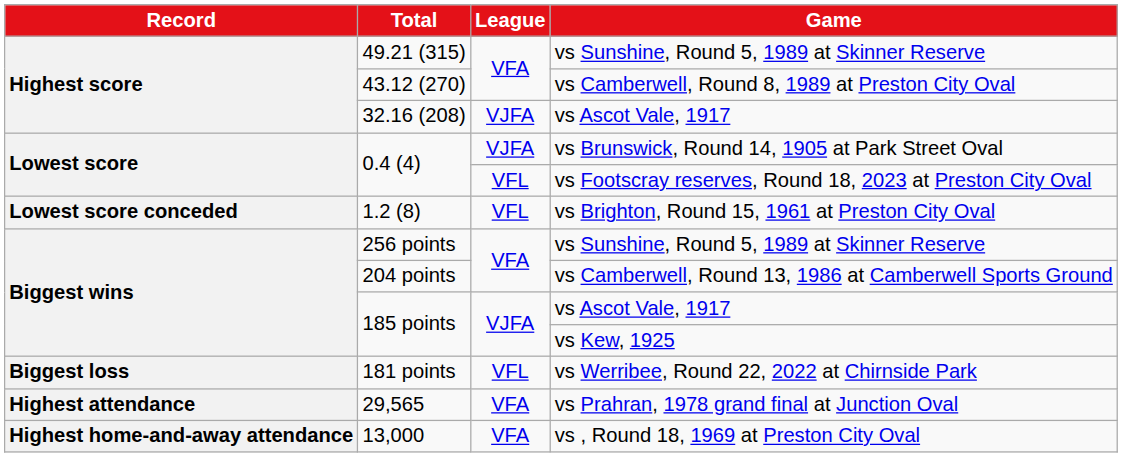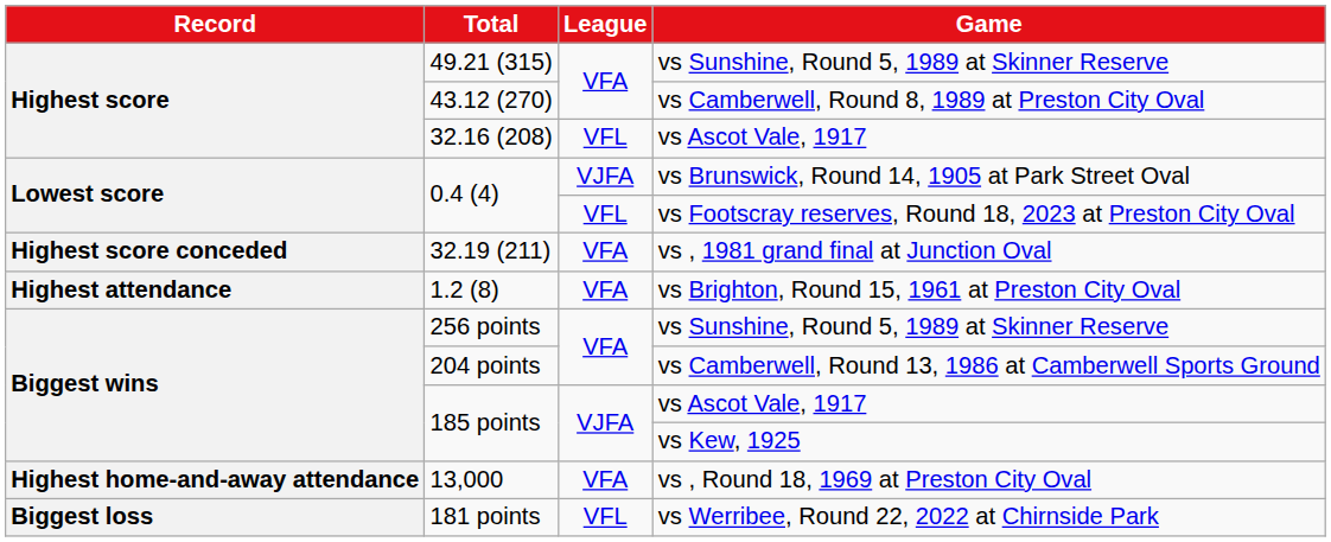 <table class="wikitable" style="text-align:left">
 <tr style="color:#FFFFFF; text-align:center; background:#E41118;">
 <td><strong>Record</strong></td>
 <td><strong>Total</strong></td>
 <td><strong>League</strong></td>
 <td><strong>Game</strong></td>
 </tr>
 <tr>
 <th rowspan=3; style=text-align:left>Highest score</th>
 <td>49.21 (315)</td>
 <td rowspan=2; align=center><a href='#'>VFA</a></td>
 <td>vs <a href='#'>Sunshine</a>, Round 5, <a href='#'>1989</a> at <a href='#'>Skinner Reserve</a></td>
 </tr>
 <tr>
 <td>43.12 (270)</td>
 <td>vs <a href='#'>Camberwell</a>, Round 8, <a href='#'>1989</a> at <a href='#'>Preston City Oval</a></td>
 </tr>
 <tr>
 <td>32.16 (208)</td>
-<td align=center><a href='#'>VJFA</a></td>
+<td align=center><a href='#'>VFL</a></td>
 <td>vs <a href='#'>Ascot Vale</a>, <a href='#'>1917</a></td>
 </tr>
 <tr>
 <th rowspan=2; style=text-align:left>Lowest score</th>
 <td rowspan=2>0.4 (4)</td>
 <td align=center><a href='#'>VJFA</a></td>
 <td>vs <a href='#'>Brunswick</a>, Round 14, <a href='#'>1905</a> at Park Street Oval</td>
 </tr>
 <tr>
 <td align=center><a href='#'>VFL</a></td>
 <td>vs <a href='#'>Footscray reserves</a>, Round 18, <a href='#'>2023</a> at <a href='#'>Preston City Oval</a></td>
 </tr>
 <tr>
-<th style=text-align:left>Lowest score conceded</th>
+<th style=text-align:left>Highest score conceded</th>
+<td>32.19 (211)</td>
+<td align=center><a href='#'>VFA</a></td>
+<td>vs , <a href='#'>1981 grand final</a> at <a href='#'>Junction Oval</a></td>
+</tr>
+<tr>
+<th style=text-align:left>Highest attendance</th>
 <td>1.2 (8)</td>
-<td align=center><a href='#'>VFL</a></td>
+<td align=center><a href='#'>VFA</a></td>
 <td>vs <a href='#'>Brighton</a>, Round 15, <a href='#'>1961</a> at <a href='#'>Preston City Oval</a></td>
 </tr>
 <tr>
 <th rowspan=4; style=text-align:left>Biggest wins</th>
 <td>256 points</td>
 <td rowspan=2; align=center><a href='#'>VFA</a></td>
 <td>vs <a href='#'>Sunshine</a>, Round 5, <a href='#'>1989</a> at <a href='#'>Skinner Reserve</a></td>
 </tr>
 <tr>
 <td>204 points</td>
 <td>vs <a href='#'>Camberwell</a>, Round 13, <a href='#'>1986</a> at <a href='#'>Camberwell Sports Ground</a></td>
 </tr>
 <tr>
 <td rowspan=2>185 points</td>
 <td rowspan=2; align=center><a href='#'>VJFA</a></td>
 <td>vs <a href='#'>Ascot Vale</a>, <a href='#'>1917</a></td>
 </tr>
 <tr>
 <td>vs <a href='#'>Kew</a>, <a href='#'>1925</a></td>
 </tr>
 <tr>
+<th style=text-align:left>Highest home-and-away attendance</th>
+<td>13,000</td>
+<td align=center><a href='#'>VFA</a></td>
+<td>vs , Round 18, <a href='#'>1969</a> at <a href='#'>Preston City Oval</a></td>
+</tr>
+<tr>
 <th style=text-align:left>Biggest loss</th>
 <td>181 points</td>
 <td align=center><a href='#'>VFL</a></td>
 <td>vs <a href='#'>Werribee</a>, Round 22, <a href='#'>2022</a> at <a href='#'>Chirnside Park</a></td>
 </tr>
-<tr>
-<th style=text-align:left>Highest attendance</th>
-<td>29,565</td>
-<td align=center><a href='#'>VFA</a></td>
-<td>vs <a href='#'>Prahran</a>, <a href='#'>1978 grand final</a> at <a href='#'>Junction Oval</a></td>
-</tr>
-<tr>
-<th style=text-align:left>Highest home-and-away attendance</th>
-<td>13,000</td>
-<td align=center><a href='#'>VFA</a></td>
-<td>vs , Round 18, <a href='#'>1969</a> at <a href='#'>Preston City Oval</a></td>
-</tr>
 </table>
